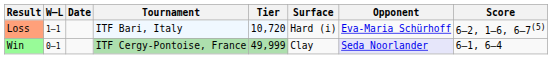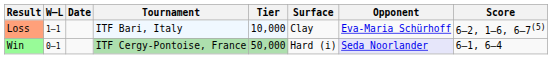 <table class="sortable wikitable">
 <tr>
 <th>Result</th>
 <th class="unsortable">W–L</th>
 <th>Date</th>
 <th>Tournament</th>
 <th>Tier</th>
 <th>Surface</th>
 <th>Opponent</th>
 <th class="unsortable">Score</th>
 </tr>
 <tr>
 <td style="background:#ffa07a;">Loss</td>
 <td><small>1–1</small></td>
 <td></td>
 <td style="background:#f0f8ff;">ITF Bari, Italy</td>
-<td style="background:#f0f8ff;">10,720</td>
-<td>Hard (i)</td>
+<td style="background:#f0f8ff;">10,000</td>
+<td>Clay</td>
 <td> <a href='#'>Eva-Maria Schürhoff</a></td>
 <td>6–2, 1–6, 6–7<sup>(5)</sup></td>
 </tr>
 <tr>
 <td style="background:#98fb98;">Win</td>
 <td><small>0–1</small></td>
 <td></td>
 <td style="background:#addfad;">ITF Cergy-Pontoise, France</td>
-<td style="background:#addfad;">49,999</td>
-<td>Clay</td>
+<td style="background:#addfad;">50,000</td>
+<td>Hard (i)</td>
 <td style="background: lavender;"> <a href='#'>Seda Noorlander</a></td>
 <td>6–1, 6–4</td>
 </tr>
 </table>
